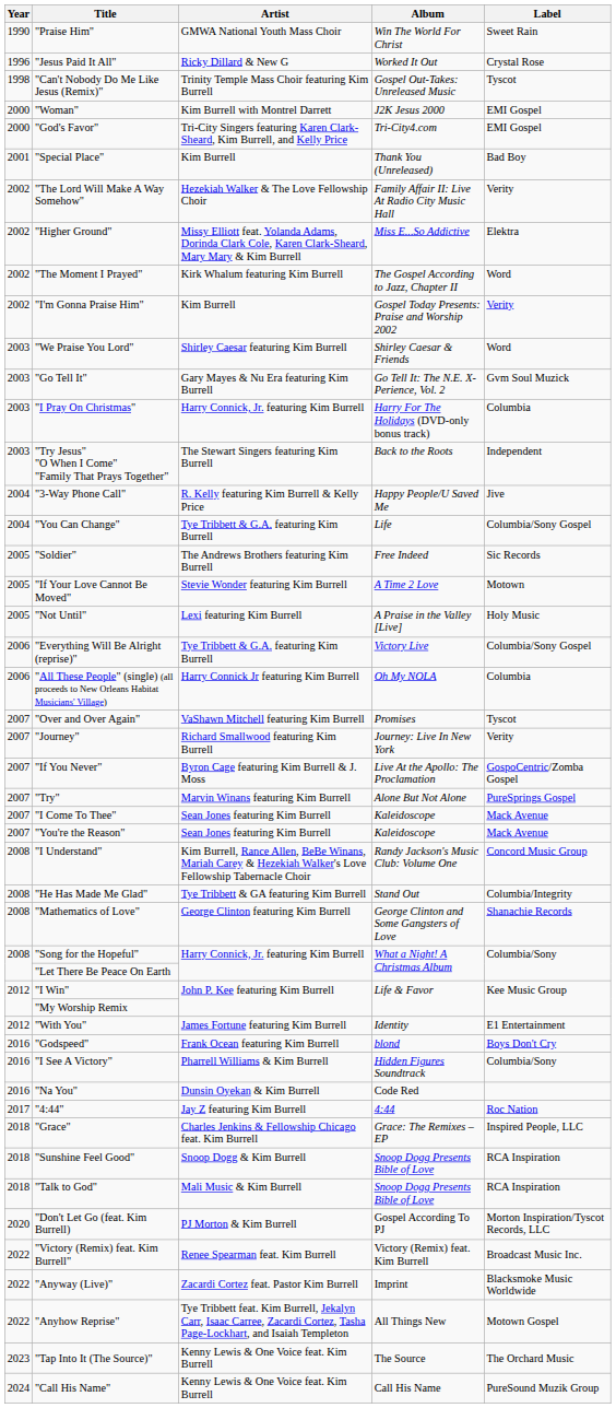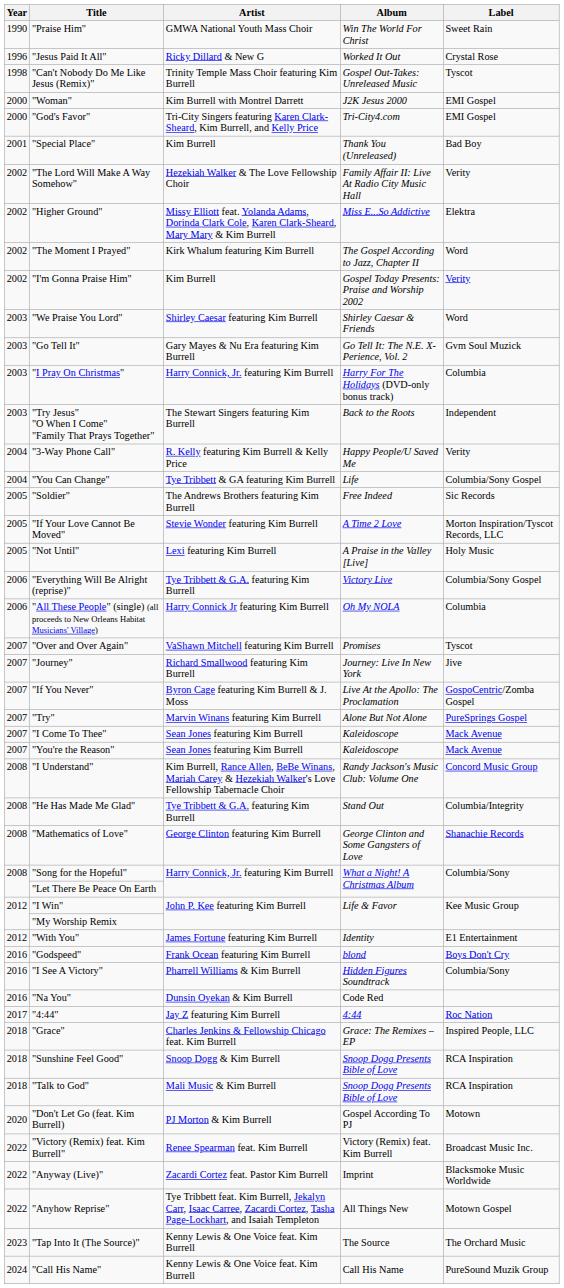 <table class="wikitable">
 <tr>
 <th align="left" valign="top">Year</th>
 <th align="left" valign="top">Title</th>
 <th align="left" valign="top">Artist</th>
 <th align="left" valign="top">Album</th>
 <th align="left" valign="top">Label</th>
 </tr>
 <tr>
 <td align="left" valign="top">1990</td>
 <td align="left" valign="top">"Praise Him"</td>
 <td align="left" valign="top">GMWA National Youth Mass Choir</td>
 <td align="left" valign="top"><em>Win The World For Christ</em></td>
 <td align="left" valign="top">Sweet Rain</td>
 </tr>
 <tr>
 <td align="left" valign="top">1996</td>
 <td align="left" valign="top">"Jesus Paid It All"</td>
 <td align="left" valign="top"><a href='#'>Ricky Dillard</a> & New G</td>
 <td align="left" valign="top"><em>Worked It Out</em></td>
 <td align="left" valign="top">Crystal Rose</td>
 </tr>
 <tr>
 <td align="left" valign="top">1998</td>
 <td align="left" valign="top">"Can't Nobody Do Me Like Jesus (Remix)"</td>
 <td align="left" valign="top">Trinity Temple Mass Choir featuring Kim Burrell</td>
 <td align="left" valign="top"><em>Gospel Out-Takes: Unreleased Music</em></td>
 <td align="left" valign="top">Tyscot</td>
 </tr>
 <tr>
 <td align="left" valign="top">2000</td>
 <td align="left" valign="top">"Woman"</td>
 <td align="left" valign="top">Kim Burrell with Montrel Darrett</td>
 <td align="left" valign="top"><em>J2K Jesus 2000</em></td>
 <td align="left" valign="top">EMI Gospel</td>
 </tr>
 <tr>
 <td align="left" valign="top">2000</td>
 <td align="left" valign="top">"God's Favor"</td>
 <td align="left" valign="top">Tri-City Singers featuring <a href='#'>Karen Clark-Sheard</a>, Kim Burrell, and <a href='#'>Kelly Price</a></td>
 <td align="left" valign="top"><em>Tri-City4.com</em></td>
 <td align="left" valign="top">EMI Gospel</td>
 </tr>
 <tr>
 <td align="left" valign="top">2001</td>
 <td align="left" valign="top">"Special Place"</td>
 <td align="left" valign="top">Kim Burrell</td>
 <td align="left" valign="top"><em>Thank You (Unreleased)</em></td>
 <td align="left" valign="top">Bad Boy</td>
 </tr>
 <tr>
 <td align="left" valign="top">2002</td>
 <td align="left" valign="top">"The Lord Will Make A Way Somehow"</td>
 <td align="left" valign="top"><a href='#'>Hezekiah Walker</a> & The Love Fellowship Choir</td>
 <td align="left" valign="top"><em>Family Affair II: Live At Radio City Music Hall</em></td>
 <td align="left" valign="top">Verity</td>
 </tr>
 <tr>
 <td align="left" valign="top">2002</td>
 <td align="left" valign="top">"Higher Ground"</td>
 <td align="left" valign="top"><a href='#'>Missy Elliott</a> feat. <a href='#'>Yolanda Adams</a>, <a href='#'>Dorinda Clark Cole</a>, <a href='#'>Karen Clark-Sheard</a>, <a href='#'>Mary Mary</a> & Kim Burrell</td>
 <td align="left" valign="top"><em><a href='#'>Miss E...So Addictive</a></em></td>
 <td align="left" valign="top">Elektra</td>
 </tr>
 <tr>
 <td align="left" valign="top">2002</td>
 <td align="left" valign="top">"The Moment I Prayed"</td>
 <td align="left" valign="top">Kirk Whalum featuring Kim Burrell</td>
 <td align="left" valign="top"><em>The Gospel According to Jazz, Chapter II</em></td>
 <td align="left" valign="top">Word</td>
 </tr>
 <tr>
 <td align="left" valign="top">2002</td>
 <td align="left" valign="top">"I'm Gonna Praise Him"</td>
 <td align="left" valign="top">Kim Burrell</td>
 <td align="left" valign="top"><em>Gospel Today Presents: Praise and Worship 2002</em></td>
 <td align="left" valign="top"><a href='#'>Verity</a></td>
 </tr>
 <tr>
 <td align="left" valign="top">2003</td>
 <td align="left" valign="top">"We Praise You Lord"</td>
 <td align="left" valign="top"><a href='#'>Shirley Caesar</a> featuring Kim Burrell</td>
 <td align="left" valign="top"><em>Shirley Caesar & Friends</em></td>
 <td align="left" valign="top">Word</td>
 </tr>
 <tr>
 <td align="left" valign="top">2003</td>
 <td align="left" valign="top">"Go Tell It"</td>
 <td align="left" valign="top">Gary Mayes & Nu Era featuring Kim Burrell</td>
 <td align="left" valign="top"><em>Go Tell It: The N.E. X-Perience, Vol. 2</em></td>
 <td align="left" valign="top">Gvm Soul Muzick</td>
 </tr>
 <tr>
 <td align="left" valign="top">2003</td>
 <td align="left" valign="top">"<a href='#'>I Pray On Christmas</a>"</td>
 <td align="left" valign="top"><a href='#'>Harry Connick, Jr.</a> featuring Kim Burrell</td>
 <td align="left" valign="top"><em><a href='#'>Harry For The Holidays</a></em> (DVD-only bonus track)</td>
 <td align="left" valign="top">Columbia</td>
 </tr>
 <tr>
 <td align="left" valign="top">2003</td>
 <td align="left" valign="top">"Try Jesus"<br> "O When I Come"<br> "Family That Prays Together"<br></td>
 <td align="left" valign="top">The Stewart Singers featuring Kim Burrell</td>
 <td align="left" valign="top"><em>Back to the Roots</em></td>
 <td align="left" valign="top">Independent</td>
 </tr>
 <tr>
 <td align="left" valign="top">2004</td>
 <td align="left" valign="top">"3-Way Phone Call"</td>
 <td align="left" valign="top"><a href='#'>R. Kelly</a> featuring Kim Burrell & Kelly Price</td>
 <td align="left" valign="top"><em>Happy People/U Saved Me</em></td>
-<td align="left" valign="top">Jive</td>
+<td align="left" valign="top">Verity</td>
 </tr>
 <tr>
 <td align="left" valign="top">2004</td>
 <td align="left" valign="top">"You Can Change"</td>
-<td align="left" valign="top"><a href='#'>Tye Tribbett & G.A.</a> featuring Kim Burrell</td>
+<td align="left" valign="top"><a href='#'>Tye Tribbett</a> & GA featuring Kim Burrell</td>
 <td align="left" valign="top"><em>Life</em></td>
 <td align="left" valign="top">Columbia/Sony Gospel</td>
 </tr>
 <tr>
 <td align="left" valign="top">2005</td>
 <td align="left" valign="top">"Soldier"</td>
 <td align="left" valign="top">The Andrews Brothers featuring Kim Burrell</td>
 <td align="left" valign="top"><em>Free Indeed</em></td>
 <td align="left" valign="top">Sic Records</td>
 </tr>
 <tr>
 <td align="left" valign="top">2005</td>
 <td align="left" valign="top">"If Your Love Cannot Be Moved"</td>
 <td align="left" valign="top"><a href='#'>Stevie Wonder</a> featuring Kim Burrell</td>
 <td align="left" valign="top"><em><a href='#'>A Time 2 Love</a></em></td>
-<td align="left" valign="top">Motown</td>
+<td>Morton Inspiration/Tyscot Records, LLC</td>
 </tr>
 <tr>
 <td align="left" valign="top">2005</td>
 <td align="left" valign="top">"Not Until"</td>
 <td align="left" valign="top"><a href='#'>Lexi</a> featuring Kim Burrell</td>
 <td align="left" valign="top"><em>A Praise in the Valley [Live]</em></td>
 <td align="left" valign="top">Holy Music</td>
 </tr>
 <tr>
 <td align="left" valign="top">2006</td>
 <td align="left" valign="top">"Everything Will Be Alright (reprise)"</td>
 <td align="left" valign="top"><a href='#'>Tye Tribbett & G.A.</a> featuring Kim Burrell</td>
 <td align="left" valign="top"><em><a href='#'>Victory Live</a></em></td>
 <td align="left" valign="top">Columbia/Sony Gospel</td>
 </tr>
 <tr>
 <td align="left" valign="top">2006</td>
 <td align="left" valign="top">"<a href='#'>All These People</a>" (single) <small>(all proceeds to New Orleans Habitat <a href='#'>Musicians' Village</a>)</small></td>
 <td align="left" valign="top"><a href='#'>Harry Connick Jr</a> featuring Kim Burrell</td>
 <td align="left" valign="top"><em><a href='#'>Oh My NOLA</a></em></td>
 <td align="left" valign="top">Columbia</td>
 </tr>
 <tr>
 <td align="left" valign="top">2007</td>
 <td align="left" valign="top">"Over and Over Again"</td>
 <td align="left" valign="top"><a href='#'>VaShawn Mitchell</a> featuring Kim Burrell</td>
 <td align="left" valign="top"><em>Promises</em></td>
 <td align="left" valign="top">Tyscot</td>
 </tr>
 <tr>
 <td align="left" valign="top">2007</td>
 <td align="left" valign="top">"Journey"</td>
 <td align="left" valign="top"><a href='#'>Richard Smallwood</a> featuring Kim Burrell</td>
 <td align="left" valign="top"><em>Journey: Live In New York</em></td>
-<td align="left" valign="top">Verity</td>
+<td align="left" valign="top">Jive</td>
 </tr>
 <tr>
 <td align="left" valign="top">2007</td>
 <td align="left" valign="top">"If You Never"</td>
 <td align="left" valign="top"><a href='#'>Byron Cage</a> featuring Kim Burrell & J. Moss</td>
 <td align="left" valign="top"><em>Live At the Apollo: The Proclamation</em></td>
 <td align="left" valign="top"><a href='#'>GospoCentric</a>/Zomba Gospel</td>
 </tr>
 <tr>
 <td align="left" valign="top">2007</td>
 <td align="left" valign="top">"Try"</td>
 <td align="left" valign="top"><a href='#'>Marvin Winans</a> featuring Kim Burrell</td>
 <td align="left" valign="top"><em>Alone But Not Alone</em></td>
 <td align="left" valign="top"><a href='#'>PureSprings Gospel</a></td>
 </tr>
 <tr>
 <td align="left" valign="top">2007</td>
 <td align="left" valign="top">"I Come To Thee"</td>
 <td align="left" valign="top"><a href='#'>Sean Jones</a> featuring Kim Burrell</td>
 <td align="left" valign="top"><em>Kaleidoscope</em></td>
 <td align="left" valign="top"><a href='#'>Mack Avenue</a></td>
 </tr>
 <tr>
 <td align="left" valign="top">2007</td>
 <td align="left" valign="top">"You're the Reason"</td>
 <td align="left" valign="top"><a href='#'>Sean Jones</a> featuring Kim Burrell</td>
 <td align="left" valign="top"><em>Kaleidoscope</em></td>
 <td align="left" valign="top"><a href='#'>Mack Avenue</a></td>
 </tr>
 <tr>
 <td align="left" valign="top">2008</td>
 <td align="left" valign="top">"I Understand"</td>
 <td align="left" valign="top">Kim Burrell, <a href='#'>Rance Allen</a>, <a href='#'>BeBe Winans</a>, <a href='#'>Mariah Carey</a> & <a href='#'>Hezekiah Walker</a>'s Love Fellowship Tabernacle Choir</td>
 <td align="left" valign="top"><em>Randy Jackson's Music Club: Volume One</em></td>
 <td align="left" valign="top"><a href='#'>Concord Music Group</a></td>
 </tr>
 <tr>
 <td align="left" valign="top">2008</td>
 <td align="left" valign="top">"He Has Made Me Glad"</td>
-<td align="left" valign="top"><a href='#'>Tye Tribbett</a> & GA featuring Kim Burrell</td>
+<td align="left" valign="top"><a href='#'>Tye Tribbett & G.A.</a> featuring Kim Burrell</td>
 <td align="left" valign="top"><em>Stand Out</em></td>
 <td align="left" valign="top">Columbia/Integrity</td>
 </tr>
 <tr>
 <td align="left" valign="top">2008</td>
 <td align="left" valign="top">"Mathematics of Love" </td>
 <td align="left" valign="top"><a href='#'>George Clinton</a> featuring Kim Burrell</td>
 <td align="left" valign="top"><em>George Clinton and Some Gangsters of Love</em></td>
 <td align="left" valign="top"><a href='#'>Shanachie Records</a></td>
 </tr>
 <tr>
 <td align="left" valign="top" rowspan="2">2008</td>
 <td align="left" valign="top">"Song for the Hopeful"</td>
 <td align="left" valign="top" rowspan="2"><a href='#'>Harry Connick, Jr.</a> featuring Kim Burrell</td>
 <td align="left" valign="top" rowspan="2"><em><a href='#'>What a Night! A Christmas Album</a></em></td>
 <td align="left" valign="top" rowspan="2">Columbia/Sony</td>
 </tr>
 <tr>
 <td align="left" valign="top">"Let There Be Peace On Earth</td>
 </tr>
 <tr>
 <td align="left" valign="top" rowspan="2">2012</td>
 <td align="left" valign="top">"I Win"</td>
 <td align="left" valign="top" rowspan="2"><a href='#'>John P. Kee</a> featuring Kim Burrell</td>
 <td align="left" valign="top" rowspan="2"><em>Life & Favor</em></td>
 <td align="left" valign="top" rowspan="2">Kee Music Group</td>
 </tr>
 <tr>
 <td align="left" valign="top">"My Worship Remix</td>
 </tr>
 <tr>
 <td align="left" valign="top">2012</td>
 <td align="left" valign="top">"With You"</td>
 <td align="left" valign="top"><a href='#'>James Fortune</a> featuring Kim Burrell</td>
 <td align="left" valign="top"><em>Identity</em></td>
 <td align="left" valign="top">E1 Entertainment</td>
 </tr>
 <tr>
 <td align="left" valign="top">2016</td>
 <td align="left" valign="top">"Godspeed"</td>
 <td align="left" valign="top"><a href='#'>Frank Ocean</a> featuring Kim Burrell</td>
 <td align="left" valign="top"><em><a href='#'>blond</a></em></td>
 <td align="left" valign="top"><a href='#'>Boys Don't Cry</a></td>
 </tr>
 <tr>
 <td align="left" valign="top">2016</td>
 <td align="left" valign="top">"I See A Victory"</td>
 <td align="left" valign="top"><a href='#'>Pharrell Williams</a> & Kim Burrell</td>
 <td align="left" valign="top"><em><a href='#'>Hidden Figures</a> Soundtrack</em></td>
 <td align="left" valign="top">Columbia/Sony</td>
 </tr>
 <tr>
 <td align="left" valign="top">2016</td>
 <td align="left" valign="top">"Na You"</td>
 <td align="left" valign="top"><a href='#'>Dunsin Oyekan</a> & Kim Burrell</td>
 <td align="left" valign="top">Code Red</td>
 <td align="left" valign="top"></td>
 </tr>
 <tr>
 <td>2017</td>
 <td>"4:44"</td>
 <td><a href='#'>Jay Z</a> featuring Kim Burrell</td>
 <td><em><a href='#'>4:44</a></em></td>
 <td><a href='#'>Roc Nation</a></td>
 </tr>
 <tr>
 <td align="left" valign="top">2018</td>
 <td align="left" valign="top">"Grace"</td>
 <td align="left" valign="top"><a href='#'>Charles Jenkins & Fellowship Chicago</a> feat. Kim Burrell</td>
 <td align="left" valign="top"><em>Grace: The Remixes – EP</em></td>
 <td align="left" valign="top">Inspired People, LLC</td>
 </tr>
 <tr>
 <td align="left" valign="top">2018</td>
 <td align="left" valign="top">"Sunshine Feel Good"</td>
 <td align="left" valign="top"><a href='#'>Snoop Dogg</a> & Kim Burrell</td>
 <td align="left" valign="top"><em><a href='#'>Snoop Dogg Presents Bible of Love</a></em></td>
 <td align="left" valign="top">RCA Inspiration</td>
 </tr>
 <tr>
 <td align="left" valign="top">2018</td>
 <td align="left" valign="top">"Talk to God"</td>
 <td align="left" valign="top"><a href='#'>Mali Music</a> & Kim Burrell</td>
 <td align="left" valign="top"><em><a href='#'>Snoop Dogg Presents Bible of Love</a></em></td>
 <td align="left" valign="top">RCA Inspiration</td>
 </tr>
 <tr>
 <td>2020</td>
 <td>"Don't Let Go (feat. Kim Burrell)</td>
 <td><a href='#'>PJ Morton</a> & Kim Burrell</td>
 <td>Gospel According To PJ</td>
-<td>Morton Inspiration/Tyscot Records, LLC</td>
+<td align="left" valign="top">Motown</td>
 </tr>
 <tr>
 <td>2022</td>
 <td>"Victory (Remix) feat. Kim Burrell"</td>
 <td><a href='#'>Renee Spearman</a> feat. Kim Burrell</td>
 <td>Victory (Remix) feat. Kim Burrell</td>
 <td>Broadcast Music Inc.</td>
 </tr>
 <tr>
 <td>2022</td>
 <td>"Anyway (Live)"</td>
 <td><a href='#'>Zacardi Cortez</a> feat. Pastor Kim Burrell</td>
 <td>Imprint</td>
 <td>Blacksmoke Music Worldwide</td>
 </tr>
 <tr>
 <td>2022</td>
 <td>"Anyhow Reprise"</td>
 <td>Tye Tribbett feat. Kim Burrell, <a href='#'>Jekalyn Carr</a>, <a href='#'>Isaac Carree</a>, <a href='#'>Zacardi Cortez</a>, <a href='#'>Tasha Page-Lockhart</a>, and Isaiah Templeton</td>
 <td>All Things New</td>
 <td>Motown Gospel</td>
 </tr>
 <tr>
 <td>2023</td>
 <td>"Tap Into It (The Source)"</td>
 <td>Kenny Lewis & One Voice feat. Kim Burrell</td>
 <td>The Source</td>
 <td>The Orchard Music</td>
 </tr>
 <tr>
 <td>2024</td>
 <td>"Call His Name"</td>
 <td>Kenny Lewis & One Voice feat. Kim Burrell</td>
 <td>Call His Name</td>
 <td>PureSound Muzik Group</td>
 </tr>
 </table>
